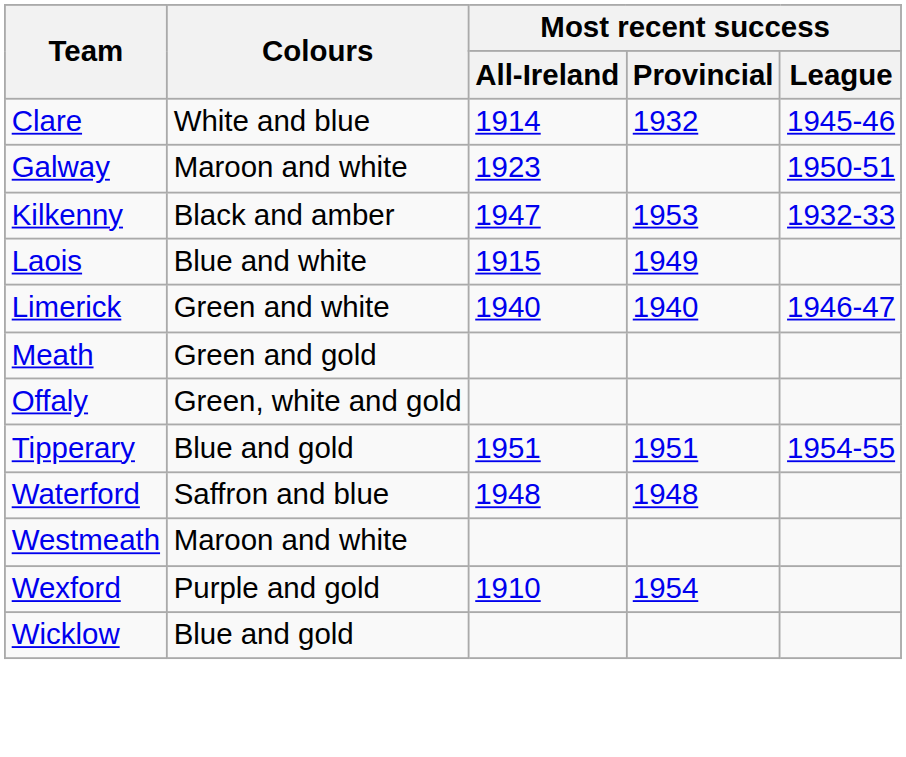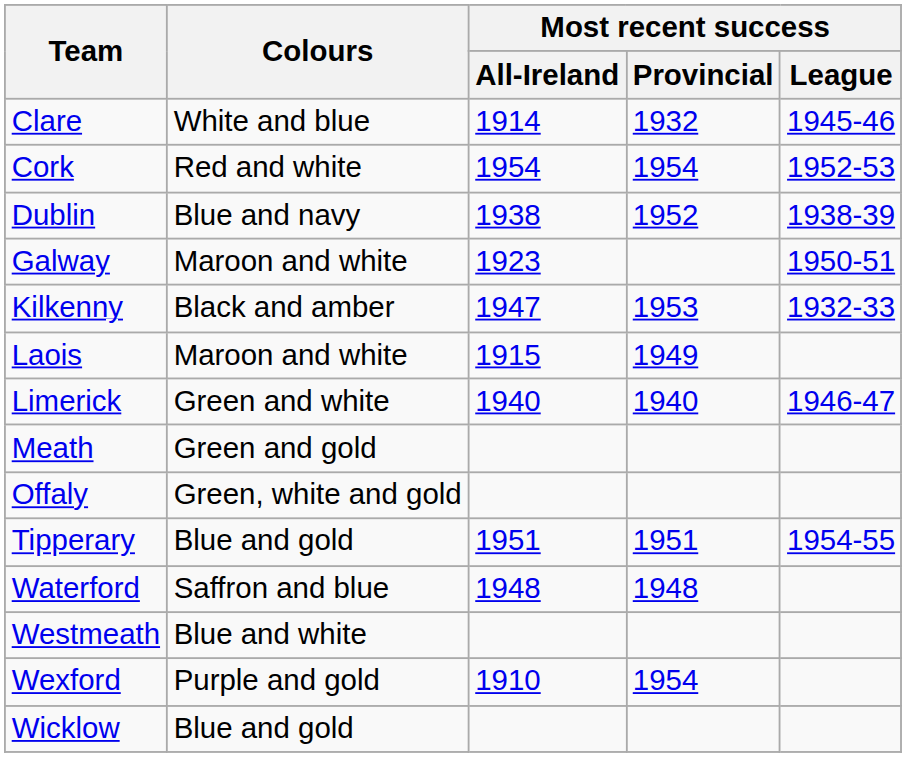 <table class="wikitable">
 <tr>
 <th rowspan="2">Team</th>
 <th rowspan="2">Colours</th>
 <th colspan="3">Most recent success</th>
 </tr>
 <tr>
 <th>All-Ireland</th>
 <th>Provincial</th>
 <th>League</th>
 </tr>
 <tr>
 <td><a href='#'>Clare</a></td>
 <td>White and blue</td>
 <td><a href='#'>1914</a></td>
 <td><a href='#'>1932</a></td>
 <td><a href='#'>1945-46</a></td>
 </tr>
 <tr>
+<td><a href='#'>Cork</a></td>
+<td>Red and white</td>
+<td><a href='#'>1954</a></td>
+<td><a href='#'>1954</a></td>
+<td><a href='#'>1952-53</a></td>
+</tr>
+<tr>
+<td><a href='#'>Dublin</a></td>
+<td>Blue and navy</td>
+<td><a href='#'>1938</a></td>
+<td><a href='#'>1952</a></td>
+<td><a href='#'>1938-39</a></td>
+</tr>
+<tr>
 <td><a href='#'>Galway</a></td>
 <td>Maroon and white</td>
 <td><a href='#'>1923</a></td>
 <td></td>
 <td><a href='#'>1950-51</a></td>
 </tr>
 <tr>
 <td><a href='#'>Kilkenny</a></td>
 <td>Black and amber</td>
 <td><a href='#'>1947</a></td>
 <td><a href='#'>1953</a></td>
 <td><a href='#'>1932-33</a></td>
 </tr>
 <tr>
 <td><a href='#'>Laois</a></td>
-<td>Blue and white</td>
+<td>Maroon and white</td>
 <td><a href='#'>1915</a></td>
 <td><a href='#'>1949</a></td>
 <td></td>
 </tr>
 <tr>
 <td><a href='#'>Limerick</a></td>
 <td>Green and white</td>
 <td><a href='#'>1940</a></td>
 <td><a href='#'>1940</a></td>
 <td><a href='#'>1946-47</a></td>
 </tr>
 <tr>
 <td><a href='#'>Meath</a></td>
 <td>Green and gold</td>
 <td></td>
 <td></td>
 <td></td>
 </tr>
 <tr>
 <td><a href='#'>Offaly</a></td>
 <td>Green, white and gold</td>
 <td></td>
 <td></td>
 <td></td>
 </tr>
 <tr>
 <td><a href='#'>Tipperary</a></td>
 <td>Blue and gold</td>
 <td><a href='#'>1951</a></td>
 <td><a href='#'>1951</a></td>
 <td><a href='#'>1954-55</a></td>
 </tr>
 <tr>
 <td><a href='#'>Waterford</a></td>
 <td>Saffron and blue</td>
 <td><a href='#'>1948</a></td>
 <td><a href='#'>1948</a></td>
 <td></td>
 </tr>
 <tr>
 <td><a href='#'>Westmeath</a></td>
-<td>Maroon and white</td>
+<td>Blue and white</td>
 <td></td>
 <td></td>
 <td></td>
 </tr>
 <tr>
 <td><a href='#'>Wexford</a></td>
 <td>Purple and gold</td>
 <td><a href='#'>1910</a></td>
 <td><a href='#'>1954</a></td>
 <td></td>
 </tr>
 <tr>
 <td><a href='#'>Wicklow</a></td>
 <td>Blue and gold</td>
 <td></td>
 <td></td>
 </tr>
 </table>
